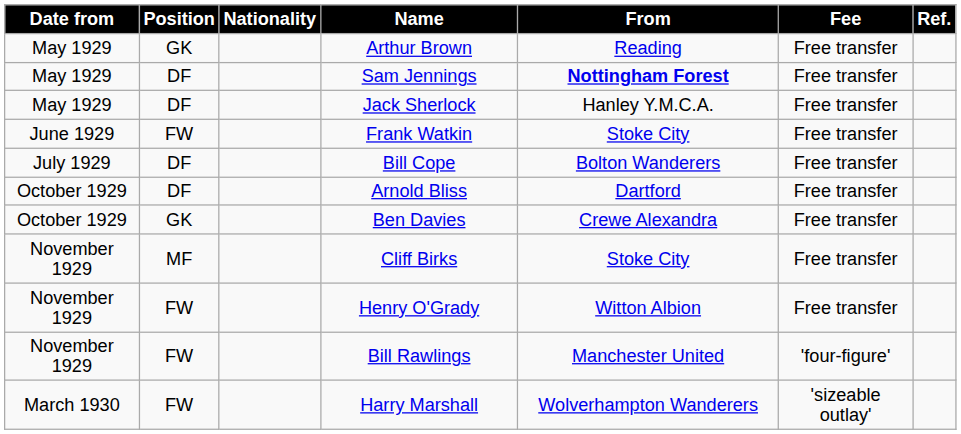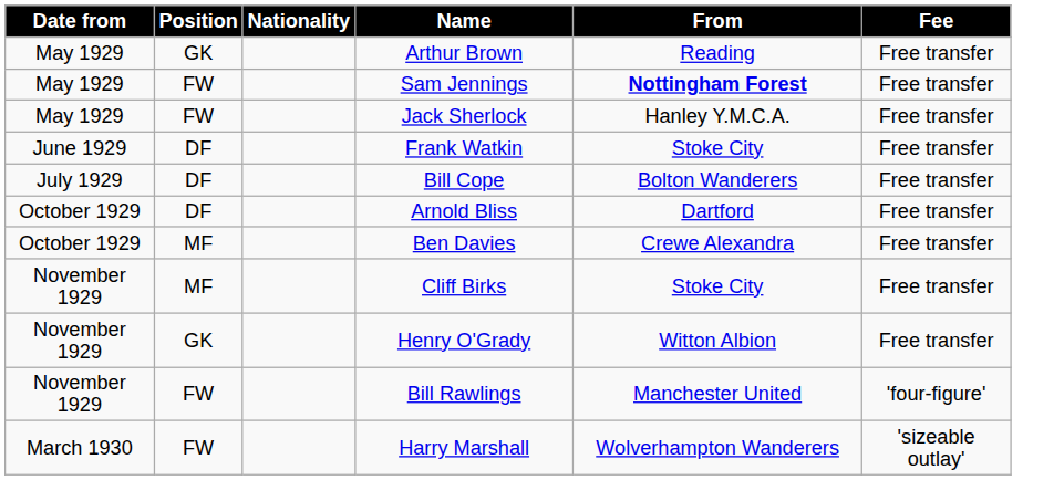 <table class="wikitable" style="text-align:center; font-size:90%; ">
 <tr>
 <th style="background:#000000; color:white; width:100px;">Date from</th>
 <th style="background:#000000; color:white; width:50px;">Position</th>
 <th style="background:#000000; color:white; width:50px;">Nationality</th>
 <th style="background:#000000; color:white; width:150px;">Name</th>
 <th style="background:#000000; color:white; width:200px;">From</th>
 <th style="background:#000000; color:white; width:100px;">Fee</th>
-<th style="background:#000000; color:white; width:25px;">Ref.</th>
 </tr>
 <tr>
 <td>May 1929</td>
 <td>GK</td>
 <td></td>
 <td><a href='#'>Arthur Brown</a></td>
 <td><a href='#'>Reading</a></td>
 <td>Free transfer</td>
-<td></td>
 </tr>
 <tr>
 <td>May 1929</td>
-<td>DF</td>
+<td>FW</td>
 <td></td>
 <td><a href='#'>Sam Jennings</a></td>
 <td><strong><a href='#'>Nottingham Forest</a></strong></td>
 <td>Free transfer</td>
-<td></td>
 </tr>
 <tr>
 <td>May 1929</td>
-<td>DF</td>
+<td>FW</td>
 <td></td>
 <td><a href='#'>Jack Sherlock</a></td>
 <td>Hanley Y.M.C.A.</td>
 <td>Free transfer</td>
-<td></td>
 </tr>
 <tr>
 <td>June 1929</td>
-<td>FW</td>
+<td>DF</td>
 <td></td>
 <td><a href='#'>Frank Watkin</a></td>
 <td><a href='#'>Stoke City</a></td>
 <td>Free transfer</td>
-<td></td>
 </tr>
 <tr>
 <td>July 1929</td>
 <td>DF</td>
 <td></td>
 <td><a href='#'>Bill Cope</a></td>
 <td><a href='#'>Bolton Wanderers</a></td>
 <td>Free transfer</td>
-<td></td>
 </tr>
 <tr>
 <td>October 1929</td>
 <td>DF</td>
 <td></td>
 <td><a href='#'>Arnold Bliss</a></td>
 <td><a href='#'>Dartford</a></td>
 <td>Free transfer</td>
-<td></td>
 </tr>
 <tr>
 <td>October 1929</td>
-<td>GK</td>
+<td>MF</td>
 <td></td>
 <td><a href='#'>Ben Davies</a></td>
 <td><a href='#'>Crewe Alexandra</a></td>
 <td>Free transfer</td>
-<td></td>
 </tr>
 <tr>
 <td>November 1929</td>
 <td>MF</td>
 <td></td>
 <td><a href='#'>Cliff Birks</a></td>
 <td><a href='#'>Stoke City</a></td>
 <td>Free transfer</td>
-<td></td>
 </tr>
 <tr>
 <td>November 1929</td>
-<td>FW</td>
+<td>GK</td>
 <td></td>
 <td><a href='#'>Henry O'Grady</a></td>
 <td><a href='#'>Witton Albion</a></td>
 <td>Free transfer</td>
-<td></td>
 </tr>
 <tr>
 <td>November 1929</td>
 <td>FW</td>
 <td></td>
 <td><a href='#'>Bill Rawlings</a></td>
 <td><a href='#'>Manchester United</a></td>
 <td>'four-figure'</td>
-<td></td>
 </tr>
 <tr>
 <td>March 1930</td>
 <td>FW</td>
 <td></td>
 <td><a href='#'>Harry Marshall</a></td>
 <td><a href='#'>Wolverhampton Wanderers</a></td>
 <td>'sizeable outlay'</td>
-<td></td>
 </tr>
 </table>
